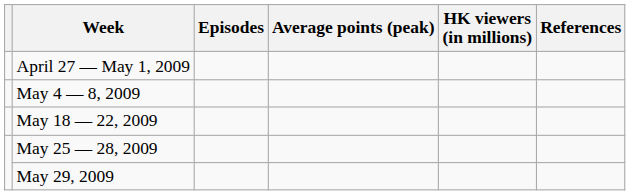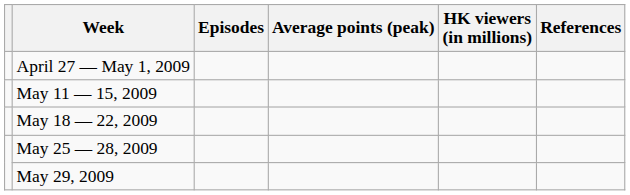 <table class="wikitable">
 <tr>
 <th></th>
 <th>Week</th>
 <th>Episodes</th>
 <th>Average points (peak)</th>
 <th>HK viewers<br>(in millions)</th>
 <th>References</th>
 </tr>
 <tr>
 <td></td>
 <td>April 27 — May 1, 2009</td>
 <td></td>
 <td></td>
 <td></td>
 <td></td>
 </tr>
 <tr>
 <td></td>
-<td>May 4 — 8, 2009</td>
+<td>May 11 — 15, 2009</td>
 <td></td>
 <td></td>
 <td></td>
 <td></td>
 </tr>
 <tr>
 <td></td>
 <td>May 18 — 22, 2009</td>
 <td></td>
 <td></td>
 <td></td>
 <td></td>
 </tr>
 <tr>
 <td rowspan="2"></td>
 <td>May 25 — 28, 2009</td>
 <td></td>
 <td></td>
 <td></td>
 <td></td>
 </tr>
 <tr>
 <td>May 29, 2009</td>
 <td></td>
 <td></td>
 <td></td>
 <td></td>
 </tr>
 </table>
